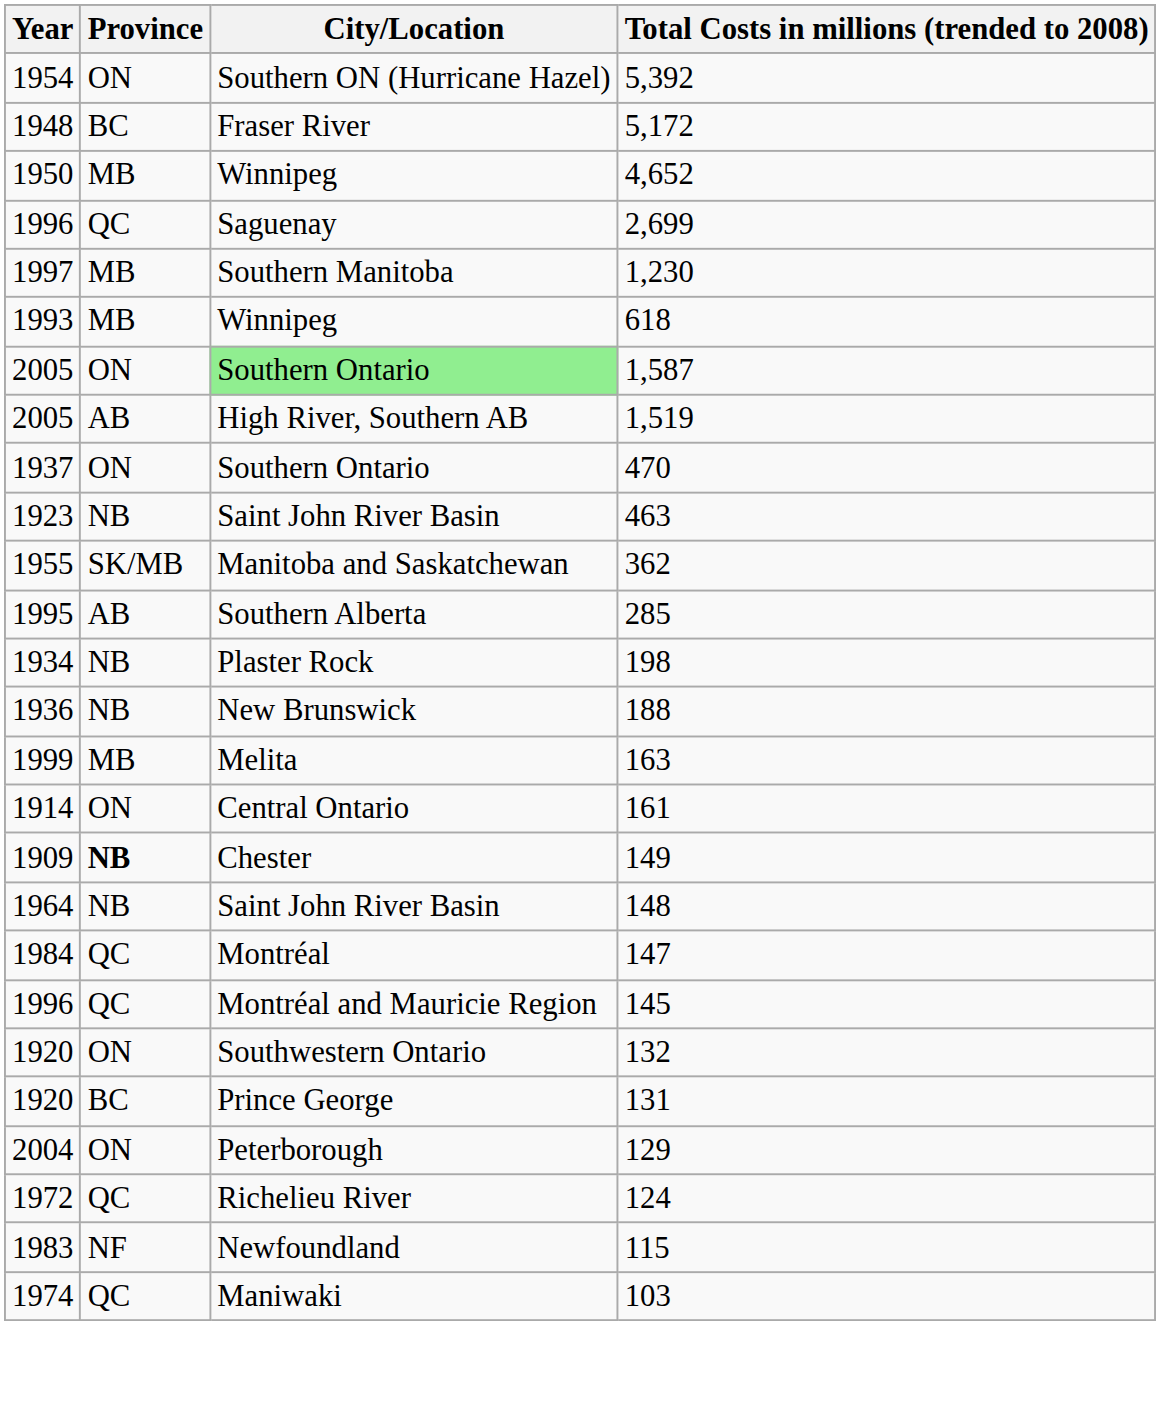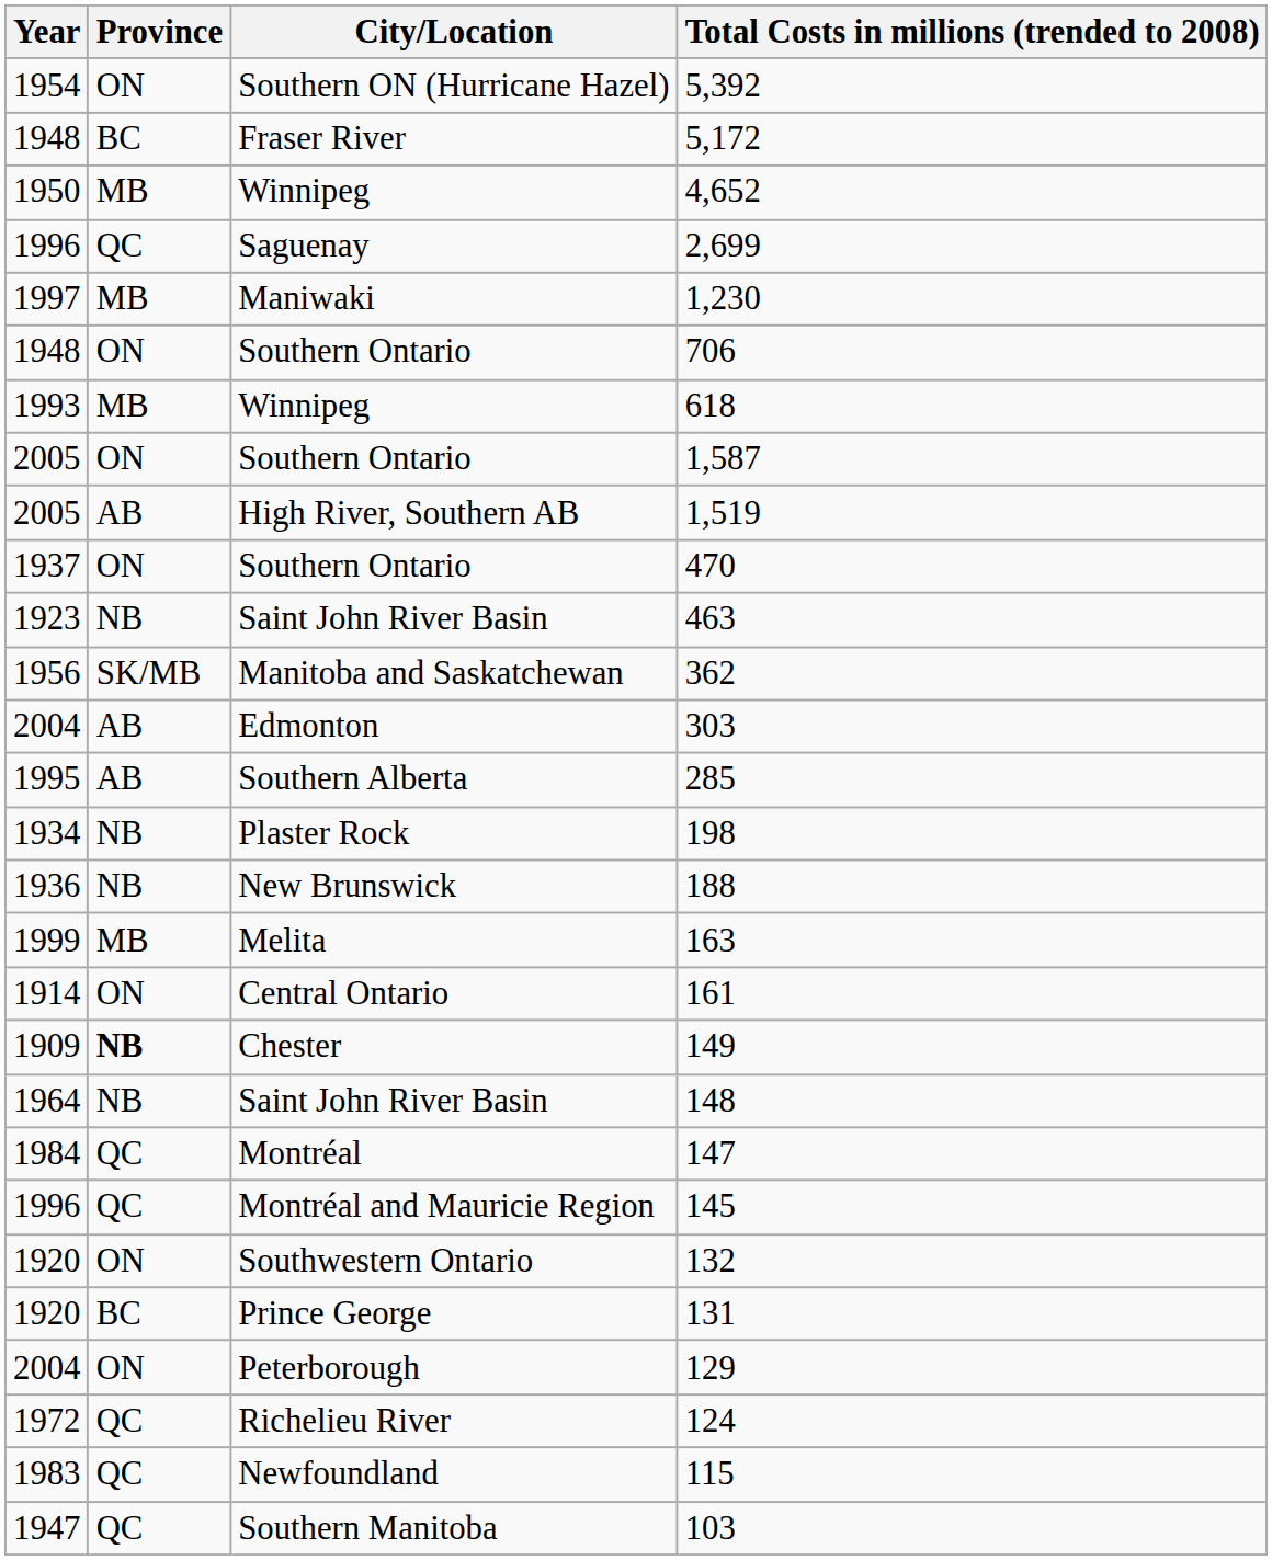 <table class="wikitable sortable" border="1">
 <tr>
 <th>Year</th>
 <th>Province</th>
 <th>City/Location</th>
 <th Location/Area>Total Costs in millions  (trended to 2008)</th>
 </tr>
 <tr>
 <td>1954</td>
 <td>ON</td>
 <td>Southern ON (Hurricane Hazel)</td>
 <td>5,392</td>
 </tr>
 <tr>
 <td>1948</td>
 <td>BC</td>
 <td>Fraser River</td>
 <td>5,172</td>
 </tr>
 <tr>
 <td>1950</td>
 <td>MB</td>
 <td>Winnipeg</td>
 <td>4,652</td>
 </tr>
 <tr>
 <td>1996</td>
 <td>QC</td>
 <td>Saguenay</td>
 <td>2,699</td>
 </tr>
 <tr>
 <td>1997</td>
 <td>MB</td>
-<td>Southern Manitoba</td>
+<td>Maniwaki</td>
 <td>1,230</td>
+</tr>
+<tr>
+<td>1948</td>
+<td>ON</td>
+<td>Southern Ontario</td>
+<td>706</td>
 </tr>
 <tr>
 <td>1993</td>
 <td>MB</td>
 <td>Winnipeg</td>
 <td>618</td>
 </tr>
 <tr>
 <td>2005</td>
 <td>ON</td>
-<td style="background: lightgreen;">Southern Ontario</td>
+<td>Southern Ontario</td>
 <td>1,587</td>
 </tr>
 <tr>
 <td>2005</td>
 <td>AB</td>
 <td>High River, Southern AB</td>
 <td>1,519</td>
 </tr>
 <tr>
 <td>1937</td>
 <td>ON</td>
 <td>Southern Ontario</td>
 <td>470</td>
 </tr>
 <tr>
 <td>1923</td>
 <td>NB</td>
 <td>Saint John River Basin</td>
 <td>463</td>
 </tr>
 <tr>
-<td>1955</td>
+<td>1956</td>
 <td>SK/MB</td>
 <td>Manitoba and Saskatchewan</td>
 <td>362</td>
+</tr>
+<tr>
+<td>2004</td>
+<td>AB</td>
+<td>Edmonton</td>
+<td>303</td>
 </tr>
 <tr>
 <td>1995</td>
 <td>AB</td>
 <td>Southern Alberta</td>
 <td>285</td>
 </tr>
 <tr>
 <td>1934</td>
 <td>NB</td>
 <td>Plaster Rock</td>
 <td>198</td>
 </tr>
 <tr>
 <td>1936</td>
 <td>NB</td>
 <td>New Brunswick</td>
 <td>188</td>
 </tr>
 <tr>
 <td>1999</td>
 <td>MB</td>
 <td>Melita</td>
 <td>163</td>
 </tr>
 <tr>
 <td>1914</td>
 <td>ON</td>
 <td>Central Ontario</td>
 <td>161</td>
 </tr>
 <tr>
 <td>1909</td>
 <td><strong>NB</strong></td>
 <td>Chester</td>
 <td>149</td>
 </tr>
 <tr>
 <td>1964</td>
 <td>NB</td>
 <td>Saint John River Basin</td>
 <td>148</td>
 </tr>
 <tr>
 <td>1984</td>
 <td>QC</td>
 <td>Montréal</td>
 <td>147</td>
 </tr>
 <tr>
 <td>1996</td>
 <td>QC</td>
 <td>Montréal and Mauricie Region</td>
 <td>145</td>
 </tr>
 <tr>
 <td>1920</td>
 <td>ON</td>
 <td>Southwestern Ontario</td>
 <td>132</td>
 </tr>
 <tr>
 <td>1920</td>
 <td>BC</td>
 <td>Prince George</td>
 <td>131</td>
 </tr>
 <tr>
 <td>2004</td>
 <td>ON</td>
 <td>Peterborough</td>
 <td>129</td>
 </tr>
 <tr>
 <td>1972</td>
 <td>QC</td>
 <td>Richelieu River</td>
 <td>124</td>
 </tr>
 <tr>
 <td>1983</td>
-<td>NF</td>
+<td>QC</td>
 <td>Newfoundland</td>
 <td>115</td>
 </tr>
 <tr>
-<td>1974</td>
+<td>1947</td>
 <td>QC</td>
-<td>Maniwaki</td>
+<td>Southern Manitoba</td>
 <td>103</td>
 </tr>
 </table>
